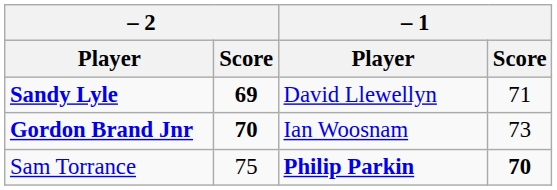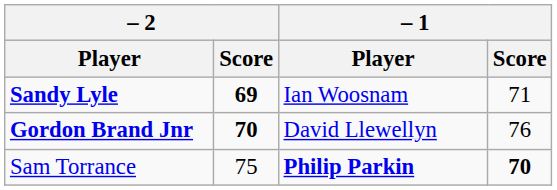 <table class=wikitable>
 <tr>
 <th colspan=2> – 2</th>
 <th colspan=2> – 1</th>
 </tr>
 <tr>
 <th width=140>Player</th>
 <th>Score</th>
 <th width=140>Player</th>
 <th>Score</th>
 </tr>
 <tr>
 <td><strong><a href='#'>Sandy Lyle</a></strong></td>
 <td align=center><strong>69</strong></td>
-<td><a href='#'>David Llewellyn</a></td>
+<td><a href='#'>Ian Woosnam</a></td>
 <td align=center>71</td>
 </tr>
 <tr>
 <td><strong><a href='#'>Gordon Brand Jnr</a></strong></td>
 <td align=center><strong>70</strong></td>
-<td><a href='#'>Ian Woosnam</a></td>
-<td align=center>73</td>
+<td><a href='#'>David Llewellyn</a></td>
+<td align=center>76</td>
 </tr>
 <tr>
 <td><a href='#'>Sam Torrance</a></td>
 <td align=center>75</td>
 <td><strong><a href='#'>Philip Parkin</a></strong></td>
 <td align=center><strong>70</strong></td>
 </tr>
 </table>
